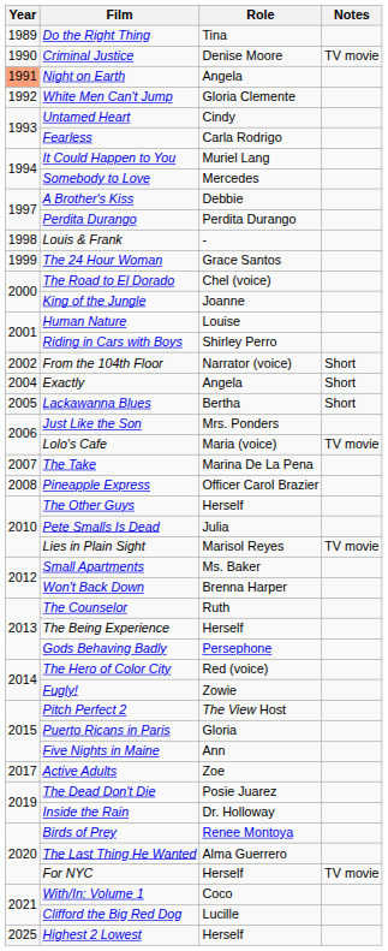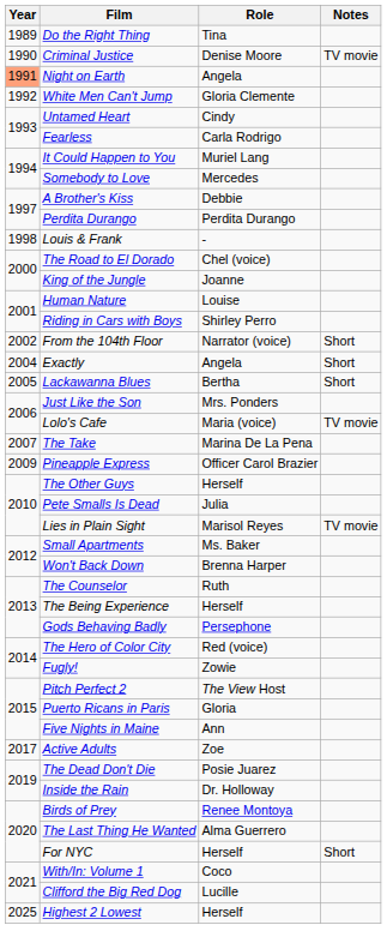 <table class="wikitable plainrowheaders sortable" style="margin-right: 0;">
 <tr>
 <th>Year</th>
 <th>Film</th>
 <th>Role</th>
 <th>Notes</th>
 </tr>
 <tr>
 <td>1989</td>
 <td><em><a href='#'>Do the Right Thing</a></em></td>
 <td>Tina</td>
 <td></td>
 </tr>
 <tr>
 <td>1990</td>
 <td><em><a href='#'>Criminal Justice</a></em></td>
 <td>Denise Moore</td>
 <td>TV movie</td>
 </tr>
 <tr>
 <td style="background: lightsalmon;">1991</td>
 <td><em><a href='#'>Night on Earth</a></em></td>
 <td>Angela</td>
 <td></td>
 </tr>
 <tr>
 <td>1992</td>
 <td><em><a href='#'>White Men Can't Jump</a></em></td>
 <td>Gloria Clemente</td>
 <td></td>
 </tr>
 <tr>
 <td rowspan=2>1993</td>
 <td><em><a href='#'>Untamed Heart</a></em></td>
 <td>Cindy</td>
 <td></td>
 </tr>
 <tr>
 <td><em><a href='#'>Fearless</a></em></td>
 <td>Carla Rodrigo</td>
 <td></td>
 </tr>
 <tr>
 <td rowspan=2>1994</td>
 <td><em><a href='#'>It Could Happen to You</a></em></td>
 <td>Muriel Lang</td>
 <td></td>
 </tr>
 <tr>
 <td><em><a href='#'>Somebody to Love</a></em></td>
 <td>Mercedes</td>
 <td></td>
 </tr>
 <tr>
 <td rowspan=2>1997</td>
 <td><em><a href='#'>A Brother's Kiss</a></em></td>
 <td>Debbie</td>
 <td></td>
 </tr>
 <tr>
 <td><em><a href='#'>Perdita Durango</a></em></td>
 <td>Perdita Durango</td>
 <td></td>
 </tr>
 <tr>
 <td>1998</td>
 <td><em>Louis & Frank</em></td>
 <td>-</td>
 <td></td>
 </tr>
 <tr>
-<td>1999</td>
-<td><em><a href='#'>The 24 Hour Woman</a></em></td>
-<td>Grace Santos</td>
-<td></td>
-</tr>
-<tr>
 <td rowspan=2>2000</td>
 <td><em><a href='#'>The Road to El Dorado</a></em></td>
 <td>Chel (voice)</td>
 <td></td>
 </tr>
 <tr>
 <td><em><a href='#'>King of the Jungle</a></em></td>
 <td>Joanne</td>
 <td></td>
 </tr>
 <tr>
 <td rowspan=2>2001</td>
 <td><em><a href='#'>Human Nature</a></em></td>
 <td>Louise</td>
 <td></td>
 </tr>
 <tr>
 <td><em><a href='#'>Riding in Cars with Boys</a></em></td>
 <td>Shirley Perro</td>
 <td></td>
 </tr>
 <tr>
 <td>2002</td>
 <td><em>From the 104th Floor</em></td>
 <td>Narrator (voice)</td>
 <td>Short</td>
 </tr>
 <tr>
 <td>2004</td>
 <td><em>Exactly</em></td>
 <td>Angela</td>
 <td>Short</td>
 </tr>
 <tr>
 <td>2005</td>
 <td><em><a href='#'>Lackawanna Blues</a></em></td>
 <td>Bertha</td>
 <td>Short</td>
 </tr>
 <tr>
 <td rowspan=2>2006</td>
 <td><em><a href='#'>Just Like the Son</a></em></td>
 <td>Mrs. Ponders</td>
 <td></td>
 </tr>
 <tr>
 <td><em>Lolo's Cafe</em></td>
 <td>Maria (voice)</td>
 <td>TV movie</td>
 </tr>
 <tr>
 <td>2007</td>
 <td><em><a href='#'>The Take</a></em></td>
 <td>Marina De La Pena</td>
 <td></td>
 </tr>
 <tr>
-<td>2008</td>
+<td>2009</td>
 <td><em><a href='#'>Pineapple Express</a></em></td>
 <td>Officer Carol Brazier</td>
 <td></td>
 </tr>
 <tr>
 <td rowspan=3>2010</td>
 <td><em><a href='#'>The Other Guys</a></em></td>
 <td>Herself</td>
 <td></td>
 </tr>
 <tr>
 <td><em><a href='#'>Pete Smalls Is Dead</a></em></td>
 <td>Julia</td>
 <td></td>
 </tr>
 <tr>
 <td><em>Lies in Plain Sight</em></td>
 <td>Marisol Reyes</td>
 <td>TV movie</td>
 </tr>
 <tr>
 <td rowspan=2>2012</td>
 <td><em><a href='#'>Small Apartments</a></em></td>
 <td>Ms. Baker</td>
 <td></td>
 </tr>
 <tr>
 <td><em><a href='#'>Won't Back Down</a></em></td>
 <td>Brenna Harper</td>
 <td></td>
 </tr>
 <tr>
 <td rowspan=3>2013</td>
 <td><em><a href='#'>The Counselor</a></em></td>
 <td>Ruth</td>
 <td></td>
 </tr>
 <tr>
 <td><em>The Being Experience</em></td>
 <td>Herself</td>
 <td></td>
 </tr>
 <tr>
 <td><em><a href='#'>Gods Behaving Badly</a></em></td>
 <td><a href='#'>Persephone</a></td>
 <td></td>
 </tr>
 <tr>
 <td rowspan=2>2014</td>
 <td><em><a href='#'>The Hero of Color City</a></em></td>
 <td>Red (voice)</td>
 <td></td>
 </tr>
 <tr>
 <td><em><a href='#'>Fugly!</a></em></td>
 <td>Zowie</td>
 <td></td>
 </tr>
 <tr>
 <td rowspan=3>2015</td>
 <td><em><a href='#'>Pitch Perfect 2</a></em></td>
 <td><em>The View</em> Host</td>
 <td></td>
 </tr>
 <tr>
 <td><em><a href='#'>Puerto Ricans in Paris</a></em></td>
 <td>Gloria</td>
 <td></td>
 </tr>
 <tr>
 <td><em><a href='#'>Five Nights in Maine</a></em></td>
 <td>Ann</td>
 <td></td>
 </tr>
 <tr>
 <td>2017</td>
 <td><em><a href='#'>Active Adults</a></em></td>
 <td>Zoe</td>
 <td></td>
 </tr>
 <tr>
 <td rowspan=2>2019</td>
 <td><em><a href='#'>The Dead Don't Die</a></em></td>
 <td>Posie Juarez</td>
 <td></td>
 </tr>
 <tr>
 <td><em><a href='#'>Inside the Rain</a></em></td>
 <td>Dr. Holloway</td>
 <td></td>
 </tr>
 <tr>
 <td rowspan=3>2020</td>
 <td><em><a href='#'>Birds of Prey</a></em></td>
 <td><a href='#'>Renee Montoya</a></td>
 <td></td>
 </tr>
 <tr>
 <td><em><a href='#'>The Last Thing He Wanted</a></em></td>
 <td>Alma Guerrero</td>
 <td></td>
 </tr>
 <tr>
 <td><em>For NYC</em></td>
 <td>Herself</td>
-<td>TV movie</td>
+<td>Short</td>
 </tr>
 <tr>
 <td rowspan=2>2021</td>
 <td><em><a href='#'>With/In: Volume 1</a></em></td>
 <td>Coco</td>
 <td></td>
 </tr>
 <tr>
 <td><em><a href='#'>Clifford the Big Red Dog</a></em></td>
 <td>Lucille</td>
 <td></td>
 </tr>
 <tr>
 <td>2025</td>
 <td><a href='#'><em>Highest 2 Lowest</em></a></td>
 <td>Herself</td>
 <td></td>
 </tr>
 </table>
